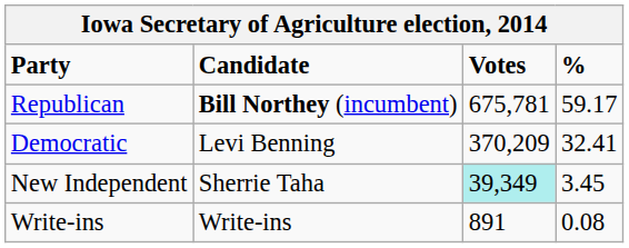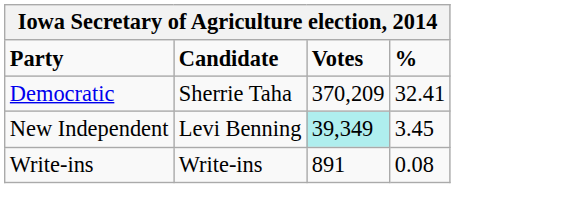 <table class="wikitable">
 <tr>
 <th colspan="4">Iowa Secretary of Agriculture election, 2014</th>
 </tr>
 <tr>
 <td><strong>Party</strong></td>
 <td><strong>Candidate</strong></td>
 <td><strong>Votes</strong></td>
 <td><strong>%</strong></td>
 </tr>
 <tr>
-<td><a href='#'>Republican</a></td>
-<td><strong>Bill Northey</strong> (<a href='#'>incumbent</a>)</td>
-<td>675,781</td>
-<td>59.17</td>
-</tr>
-<tr>
 <td><a href='#'>Democratic</a></td>
-<td>Levi Benning</td>
+<td>Sherrie Taha</td>
 <td>370,209</td>
 <td>32.41</td>
 </tr>
 <tr>
 <td>New Independent</td>
-<td>Sherrie Taha</td>
+<td>Levi Benning</td>
 <td style="background: paleturquoise;">39,349</td>
 <td>3.45</td>
 </tr>
 <tr>
 <td>Write-ins</td>
 <td>Write-ins</td>
 <td>891</td>
 <td>0.08</td>
 </tr>
 </table>
